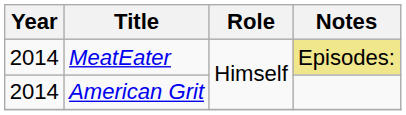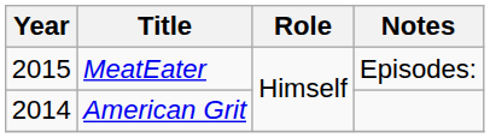 <table class="wikitable sortable">
 <tr>
 <th>Year</th>
 <th>Title</th>
 <th>Role</th>
 <th class="unsortable">Notes</th>
 </tr>
 <tr>
-<td>2014</td>
+<td>2015</td>
 <td><em><a href='#'>MeatEater</a></em></td>
 <td rowspan="2">Himself</td>
-<td style="background: khaki;">Episodes: </td>
+<td>Episodes: </td>
 </tr>
 <tr>
 <td>2014</td>
 <td><em><a href='#'>American Grit</a></em></td>
 <td></td>
 </tr>
 <tr>
 </tr>
 </table>
